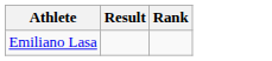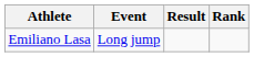 <table class=wikitable style=font-size:90%;text-align:center>
 <tr>
 <th>Athlete</th>
+<th>Event</th>
 <th>Result</th>
 <th>Rank</th>
 </tr>
 <tr>
 <td align=left><a href='#'>Emiliano Lasa</a></td>
+<td align=left><a href='#'>Long jump</a></td>
 <td></td>
 <td></td>
 </tr>
 </table>
